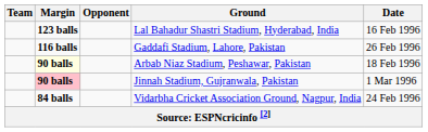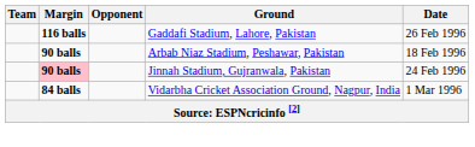 <table class="wikitable sortable">
 <tr>
 <th>Team</th>
 <th>Margin</th>
 <th>Opponent</th>
 <th>Ground</th>
 <th>Date</th>
 </tr>
 <tr>
 <td></td>
-<td><strong>123 balls</strong></td>
-<td></td>
-<td><a href='#'>Lal Bahadur Shastri Stadium</a>, <a href='#'>Hyderabad</a>, <a href='#'>India</a></td>
-<td>16 Feb 1996</td>
-</tr>
-<tr>
-<td></td>
 <td><strong>116 balls</strong></td>
 <td></td>
 <td><a href='#'>Gaddafi Stadium</a>, <a href='#'>Lahore</a>, <a href='#'>Pakistan</a></td>
 <td>26 Feb 1996</td>
 </tr>
 <tr>
 <td></td>
-<td style="background: lightyellow;"><strong>90 balls</strong></td>
+<td><strong>90 balls</strong></td>
 <td></td>
 <td><a href='#'>Arbab Niaz Stadium</a>, <a href='#'>Peshawar</a>, <a href='#'>Pakistan</a></td>
 <td>18 Feb 1996</td>
 </tr>
 <tr>
 <td></td>
 <td style="background: pink;"><strong>90 balls</strong></td>
 <td></td>
 <td><a href='#'>Jinnah Stadium, Gujranwala</a>, <a href='#'>Pakistan</a></td>
-<td>1 Mar 1996</td>
+<td>24 Feb 1996</td>
 </tr>
 <tr>
 <td></td>
 <td><strong>84 balls</strong></td>
 <td></td>
 <td><a href='#'>Vidarbha Cricket Association Ground</a>, <a href='#'>Nagpur</a>, <a href='#'>India</a></td>
-<td>24 Feb 1996</td>
+<td>1 Mar 1996</td>
 </tr>
 <tr>
 <th colspan="5">Source: ESPNcricinfo <sup><a href='#'>[2</a>]</sup></th>
 </tr>
 </table>
